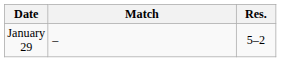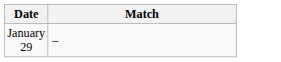 <table class="wikitable" style="margin-left:1em; text-align:center;">
 <tr>
 <th style="width:45px;">Date</th>
 <th style="width:240px;">Match</th>
-<th style="width:45px;">Res.</th>
 </tr>
 <tr>
 <td>January 29</td>
 <td style="text-align:left; padding-left:5px;"><strong></strong> – </td>
-<td>5–2</td>
 </tr>
 </table>
